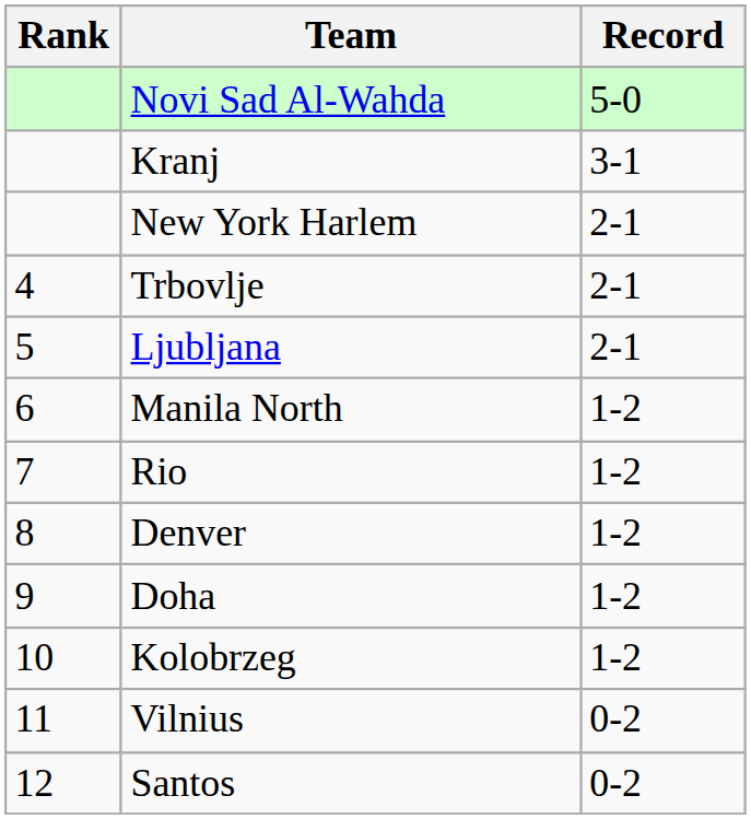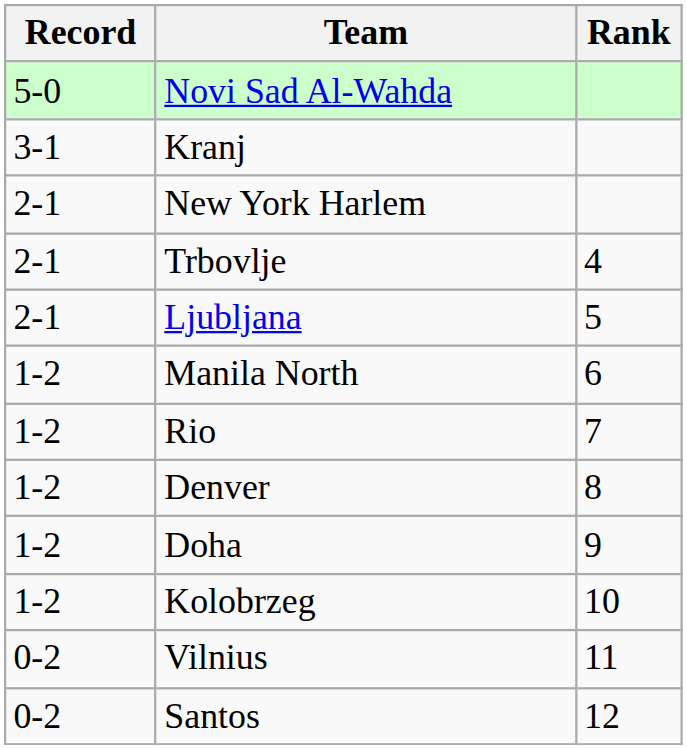 <table class="wikitable">
 <tr>
+<th width=60>Record</th>
+<th width=180>Team</th>
 <th width=40>Rank</th>
-<th width=180>Team</th>
-<th width=60>Record</th>
 </tr>
 <tr bgcolor="#ccffcc">
+<td>5-0</td>
+<td> <a href='#'>Novi Sad Al-Wahda</a></td>
 <td></td>
-<td> <a href='#'>Novi Sad Al-Wahda</a></td>
-<td>5-0</td>
 </tr>
 <tr bgcolor=>
+<td>3-1</td>
+<td> Kranj</td>
 <td></td>
-<td> Kranj</td>
-<td>3-1</td>
 </tr>
 <tr bgcolor=>
+<td>2-1</td>
+<td> New York Harlem</td>
 <td></td>
-<td> New York Harlem</td>
-<td>2-1</td>
 </tr>
 <tr>
+<td>2-1</td>
+<td> Trbovlje</td>
 <td>4</td>
-<td> Trbovlje</td>
-<td>2-1</td>
 </tr>
 <tr>
+<td>2-1</td>
+<td> <a href='#'>Ljubljana</a></td>
 <td>5</td>
-<td> <a href='#'>Ljubljana</a></td>
-<td>2-1</td>
 </tr>
 <tr>
+<td>1-2</td>
+<td> Manila North</td>
 <td>6</td>
-<td> Manila North</td>
-<td>1-2</td>
 </tr>
 <tr>
+<td>1-2</td>
+<td> Rio</td>
 <td>7</td>
-<td> Rio</td>
-<td>1-2</td>
 </tr>
 <tr>
+<td>1-2</td>
+<td> Denver</td>
 <td>8</td>
-<td> Denver</td>
-<td>1-2</td>
 </tr>
 <tr>
+<td>1-2</td>
+<td> Doha</td>
 <td>9</td>
-<td> Doha</td>
-<td>1-2</td>
 </tr>
 <tr>
+<td>1-2</td>
+<td> Kolobrzeg</td>
 <td>10</td>
-<td> Kolobrzeg</td>
-<td>1-2</td>
 </tr>
 <tr>
+<td>0-2</td>
+<td> Vilnius</td>
 <td>11</td>
-<td> Vilnius</td>
-<td>0-2</td>
 </tr>
 <tr>
+<td>0-2</td>
+<td> Santos</td>
 <td>12</td>
-<td> Santos</td>
-<td>0-2</td>
 </tr>
 </table>
